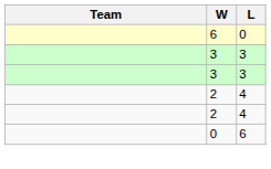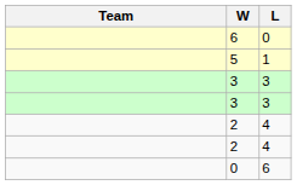 <table class="wikitable">
 <tr>
 <th width="250px">Team</th>
 <th width="30px">W</th>
 <th width="30px">L</th>
 </tr>
 <tr bgcolor=#ffffcc>
 <td></td>
 <td>6</td>
 <td>0</td>
+</tr>
+<tr bgcolor=#ffffcc>
+<td></td>
+<td>5</td>
+<td>1</td>
 </tr>
 <tr bgcolor=#ccffcc>
 <td></td>
 <td>3</td>
 <td>3</td>
 </tr>
 <tr bgcolor=#ccffcc>
 <td></td>
 <td>3</td>
 <td>3</td>
 </tr>
 <tr>
 <td></td>
 <td>2</td>
 <td>4</td>
 </tr>
 <tr>
 <td></td>
 <td>2</td>
 <td>4</td>
 </tr>
 <tr>
 <td></td>
 <td>0</td>
 <td>6</td>
 </tr>
 </table>
